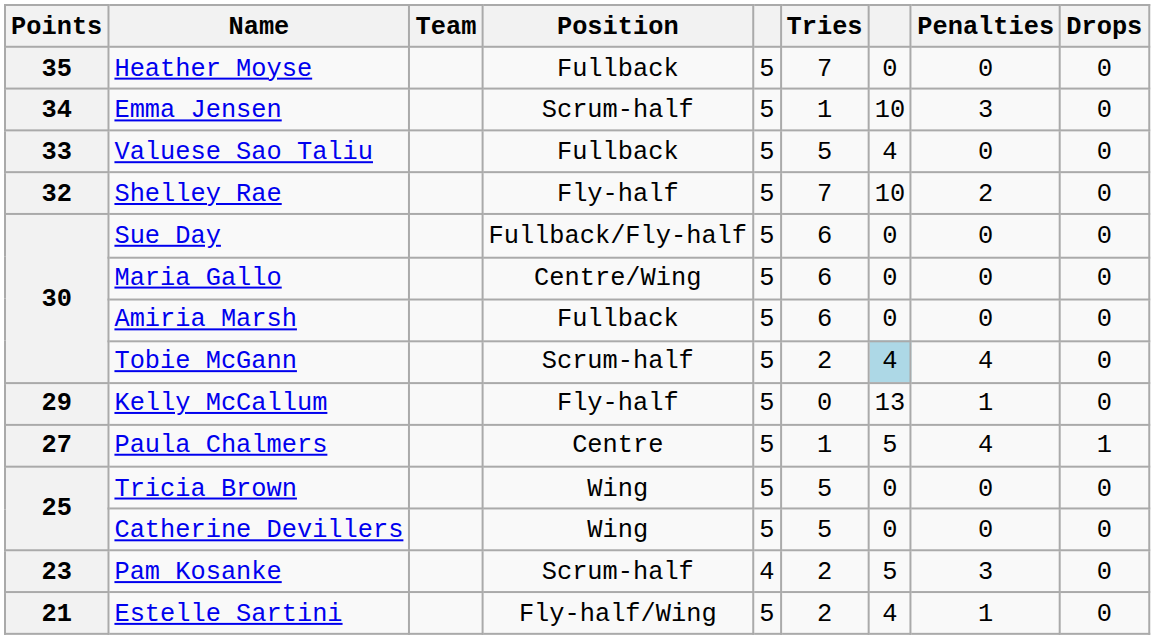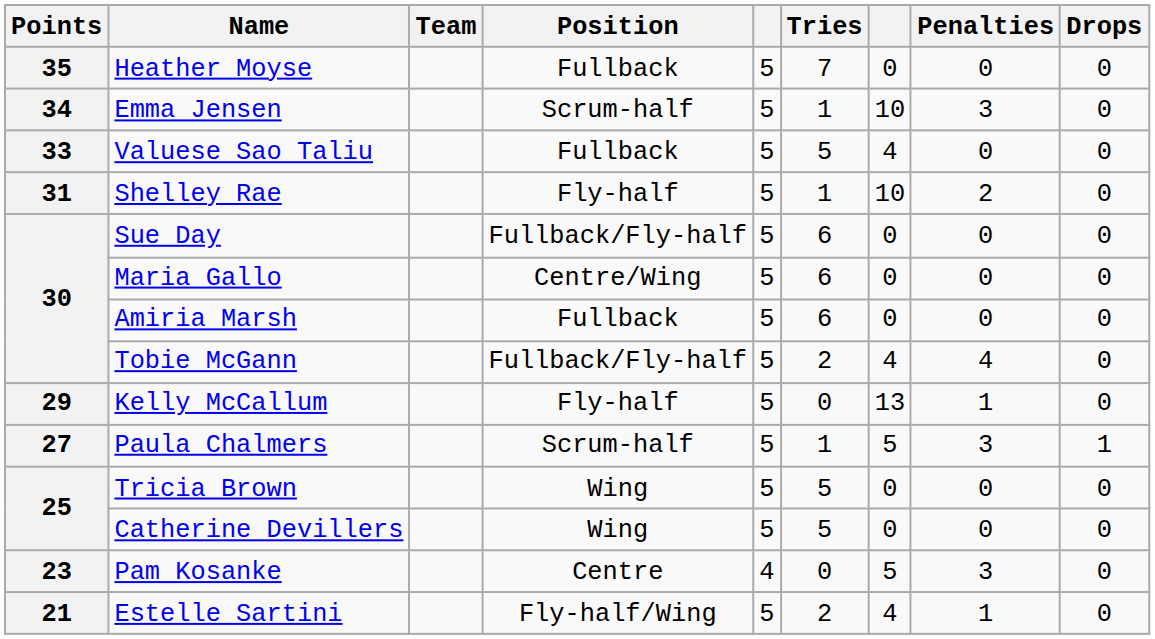 <table class="wikitable sortable" style="text-align:center; font-size:98%">
 <tr>
 <th>Points</th>
 <th>Name</th>
 <th>Team</th>
 <th>Position</th>
 <th></th>
 <th>Tries</th>
 <th></th>
 <th>Penalties</th>
 <th>Drops</th>
 </tr>
 <tr>
 <th>35</th>
 <td align=left><a href='#'>Heather Moyse</a></td>
 <td align=left></td>
 <td>Fullback</td>
 <td>5</td>
 <td>7</td>
 <td>0</td>
 <td>0</td>
 <td>0</td>
 </tr>
 <tr>
 <th>34</th>
 <td align=left><a href='#'>Emma Jensen</a></td>
 <td align=left></td>
 <td>Scrum-half</td>
 <td>5</td>
 <td>1</td>
 <td>10</td>
 <td>3</td>
 <td>0</td>
 </tr>
 <tr>
 <th>33</th>
 <td align=left><a href='#'>Valuese Sao Taliu</a></td>
 <td align=left></td>
 <td>Fullback</td>
 <td>5</td>
 <td>5</td>
 <td>4</td>
 <td>0</td>
 <td>0</td>
 </tr>
 <tr>
-<th>32</th>
+<th>31</th>
 <td align=left><a href='#'>Shelley Rae</a></td>
 <td align=left></td>
 <td>Fly-half</td>
 <td>5</td>
-<td>7</td>
+<td>1</td>
 <td>10</td>
 <td>2</td>
 <td>0</td>
 </tr>
 <tr>
 <th rowspan=4>30</th>
 <td align=left><a href='#'>Sue Day</a></td>
 <td align=left></td>
 <td>Fullback/Fly-half</td>
 <td>5</td>
 <td>6</td>
 <td>0</td>
 <td>0</td>
 <td>0</td>
 </tr>
 <tr>
 <td align=left><a href='#'>Maria Gallo</a></td>
 <td align=left></td>
 <td>Centre/Wing</td>
 <td>5</td>
 <td>6</td>
 <td>0</td>
 <td>0</td>
 <td>0</td>
 </tr>
 <tr>
 <td align=left><a href='#'>Amiria Marsh</a></td>
 <td align=left></td>
 <td>Fullback</td>
 <td>5</td>
 <td>6</td>
 <td>0</td>
 <td>0</td>
 <td>0</td>
 </tr>
 <tr>
 <td align=left><a href='#'>Tobie McGann</a></td>
 <td align=left></td>
-<td>Scrum-half</td>
+<td>Fullback/Fly-half</td>
 <td>5</td>
 <td>2</td>
-<td style="background: lightblue;">4</td>
+<td>4</td>
 <td>4</td>
 <td>0</td>
 </tr>
 <tr>
 <th>29</th>
 <td align=left><a href='#'>Kelly McCallum</a></td>
 <td align=left></td>
 <td>Fly-half</td>
 <td>5</td>
 <td>0</td>
 <td>13</td>
 <td>1</td>
 <td>0</td>
 </tr>
 <tr>
 <th>27</th>
 <td align=left><a href='#'>Paula Chalmers</a></td>
 <td align=left></td>
-<td>Centre</td>
+<td>Scrum-half</td>
 <td>5</td>
 <td>1</td>
 <td>5</td>
-<td>4</td>
+<td>3</td>
 <td>1</td>
 </tr>
 <tr>
 <th rowspan=2>25</th>
 <td align=left><a href='#'>Tricia Brown</a></td>
 <td align=left></td>
 <td>Wing</td>
 <td>5</td>
 <td>5</td>
 <td>0</td>
 <td>0</td>
 <td>0</td>
 </tr>
 <tr>
 <td align=left><a href='#'>Catherine Devillers</a></td>
 <td align=left></td>
 <td>Wing</td>
 <td>5</td>
 <td>5</td>
 <td>0</td>
 <td>0</td>
 <td>0</td>
 </tr>
 <tr>
 <th>23</th>
 <td align=left><a href='#'>Pam Kosanke</a></td>
 <td align=left></td>
-<td>Scrum-half</td>
+<td>Centre</td>
 <td>4</td>
-<td>2</td>
+<td>0</td>
 <td>5</td>
 <td>3</td>
 <td>0</td>
 </tr>
 <tr>
 <th>21</th>
 <td align=left><a href='#'>Estelle Sartini</a></td>
 <td align=left></td>
 <td>Fly-half/Wing</td>
 <td>5</td>
 <td>2</td>
 <td>4</td>
 <td>1</td>
 <td>0</td>
 </tr>
 </table>
